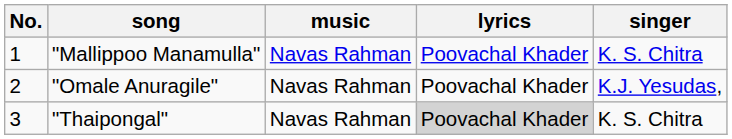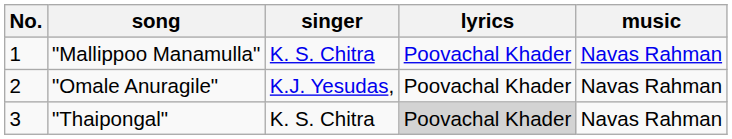 <table class="wikitable" style="font-size:95%;">
 <tr>
 <th>No.</th>
 <th>song</th>
+<th>singer</th>
+<th>lyrics</th>
 <th>music</th>
-<th>lyrics</th>
-<th>singer</th>
 </tr>
 <tr>
 <td>1</td>
 <td>"Mallippoo Manamulla"</td>
+<td><a href='#'>K. S. Chitra</a></td>
+<td><a href='#'>Poovachal Khader</a></td>
 <td><a href='#'>Navas Rahman</a></td>
-<td><a href='#'>Poovachal Khader</a></td>
-<td><a href='#'>K. S. Chitra</a></td>
 </tr>
 <tr>
 <td>2</td>
 <td>"Omale Anuragile"</td>
+<td><a href='#'>K.J. Yesudas</a>,</td>
+<td>Poovachal Khader</td>
 <td>Navas Rahman</td>
-<td>Poovachal Khader</td>
-<td><a href='#'>K.J. Yesudas</a>,</td>
 </tr>
 <tr>
 <td>3</td>
 <td>"Thaipongal"</td>
+<td>K. S. Chitra</td>
+<td style="background: lightgrey;">Poovachal Khader</td>
 <td>Navas Rahman</td>
-<td style="background: lightgrey;">Poovachal Khader</td>
-<td>K. S. Chitra</td>
 </tr>
 </table>
